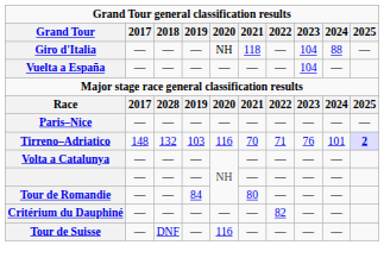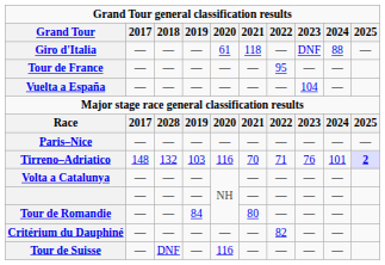 <table class="wikitable plainrowheaders">
 <tr>
 <td colspan="10" align="center"><strong>Grand Tour general classification results</strong></td>
 </tr>
 <tr>
 <th scope="col"><a href='#'>Grand Tour</a></th>
 <th scope="col">2017</th>
 <th scope="col">2018</th>
 <th scope="col">2019</th>
 <th scope="col">2020</th>
 <th scope="col">2021</th>
 <th scope="col">2022</th>
 <th scope="col">2023</th>
 <th scope="col">2024</th>
 <th scope="col">2025</th>
 </tr>
 <tr style="text-align:center;">
 <th scope="row"> <a href='#'>Giro d'Italia</a></th>
 <td>—</td>
 <td>—</td>
 <td>—</td>
-<td>NH</td>
+<td><a href='#'>61</a></td>
 <td><a href='#'>118</a></td>
 <td>—</td>
-<td><a href='#'>104</a></td>
+<td><a href='#'>DNF</a></td>
 <td><a href='#'>88</a></td>
 <td>—</td>
+</tr>
+<tr style="text-align:center;">
+<th scope="row"> <a href='#'>Tour de France</a></th>
+<td>—</td>
+<td>—</td>
+<td>—</td>
+<td>—</td>
+<td>—</td>
+<td><a href='#'>95</a></td>
+<td>—</td>
+<td>—</td>
+<td></td>
 </tr>
 <tr style="text-align:center;">
 <th scope="row"> <a href='#'>Vuelta a España</a></th>
 <td>—</td>
 <td>—</td>
 <td>—</td>
 <td>—</td>
 <td>—</td>
 <td>—</td>
 <td><a href='#'>104</a></td>
 <td>—</td>
 <td></td>
 </tr>
 <tr>
 <td colspan="10" align="center"><strong>Major stage race general classification results</strong></td>
 </tr>
 <tr>
 <th scope="col">Race</th>
 <th scope="col">2017</th>
 <th scope="col">2028</th>
 <th scope="col">2019</th>
 <th scope="col">2020</th>
 <th scope="col">2021</th>
 <th scope="col">2022</th>
 <th scope="col">2023</th>
 <th scope="col">2024</th>
 <th scope="col">2025</th>
 </tr>
 <tr style="text-align:center;">
 <th scope="row"> <a href='#'>Paris–Nice</a></th>
 <td>—</td>
 <td>—</td>
 <td>—</td>
 <td>—</td>
 <td>—</td>
 <td>—</td>
 <td>—</td>
 <td>—</td>
 <td>—</td>
 </tr>
 <tr style="text-align:center;">
 <th scope="row"> <a href='#'>Tirreno–Adriatico</a></th>
 <td><a href='#'>148</a></td>
 <td><a href='#'>132</a></td>
 <td><a href='#'>103</a></td>
 <td><a href='#'>116</a></td>
 <td><a href='#'>70</a></td>
 <td><a href='#'>71</a></td>
 <td><a href='#'>76</a></td>
 <td><a href='#'>101</a></td>
 <td style="background:#ddf;"><a href='#'><strong>2</strong></a></td>
 </tr>
 <tr style="text-align:center;">
 <th scope="row"> <a href='#'>Volta a Catalunya</a></th>
 <td>—</td>
 <td>—</td>
 <td>—</td>
 <td style="color:#4d4d4d;" rowspan=3>NH</td>
 <td>—</td>
 <td>—</td>
 <td>—</td>
 <td>—</td>
 <td></td>
 </tr>
 <tr style="text-align:center;">
 <th scope="row"></th>
 <td>—</td>
 <td>—</td>
 <td>—</td>
 <td>—</td>
 <td>—</td>
 <td>—</td>
 <td>—</td>
 <td></td>
 </tr>
 <tr style="text-align:center;">
 <th scope="row"> <a href='#'>Tour de Romandie</a></th>
 <td>—</td>
 <td>—</td>
 <td><a href='#'>84</a></td>
 <td><a href='#'>80</a></td>
 <td>—</td>
 <td>—</td>
 <td>—</td>
 <td></td>
 </tr>
 <tr style="text-align:center;">
 <th scope="row"> <a href='#'>Critérium du Dauphiné</a></th>
 <td>—</td>
 <td>—</td>
 <td>—</td>
 <td>—</td>
 <td>—</td>
 <td><a href='#'>82</a></td>
 <td>—</td>
 <td>—</td>
 <td></td>
 </tr>
 <tr style="text-align:center;">
 <th scope="row"> <a href='#'>Tour de Suisse</a></th>
 <td>—</td>
 <td><a href='#'>DNF</a></td>
 <td>—</td>
 <td><a href='#'>116</a></td>
 <td>—</td>
 <td>—</td>
 <td>—</td>
 <td>—</td>
 <td></td>
 </tr>
 </table>
